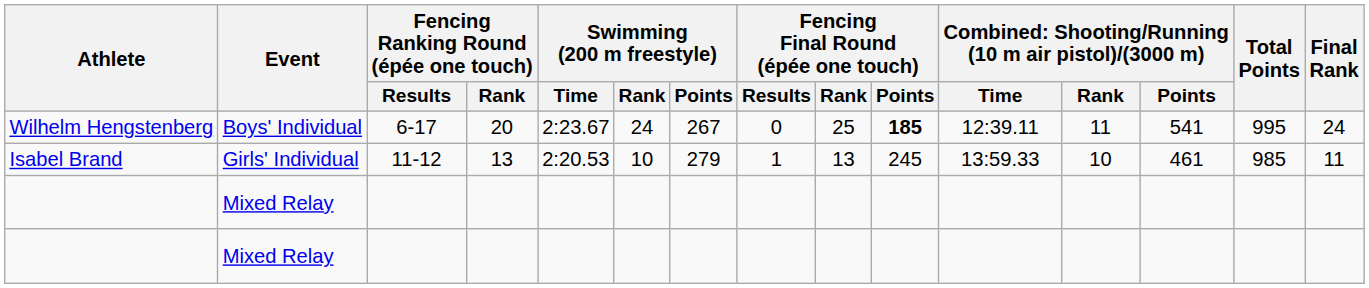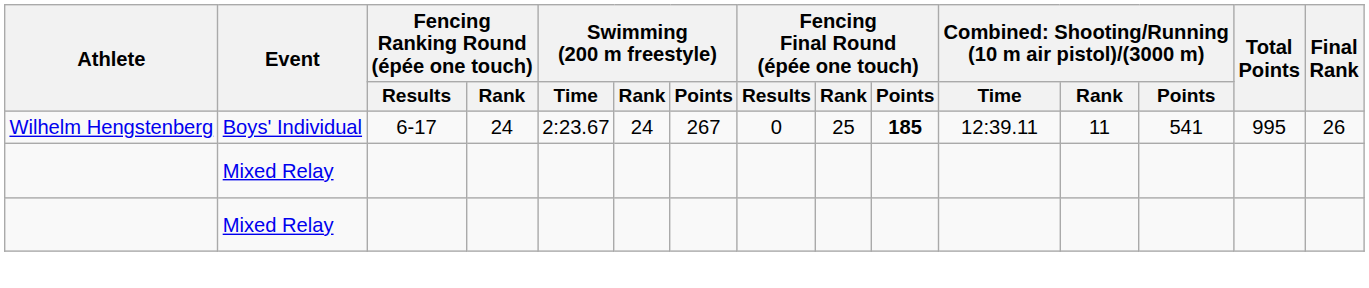 <table class="wikitable" style="font-size:90%;">
 <tr>
 <th rowspan=2>Athlete</th>
 <th rowspan=2>Event</th>
 <th colspan=2>Fencing<br>Ranking Round<br><span>(épée one touch)</span></th>
 <th colspan=3>Swimming<br><span>(200 m freestyle)</span></th>
 <th colspan=3>Fencing<br>Final Round<br><span>(épée one touch)</span></th>
 <th colspan=3>Combined: Shooting/Running<br><span>(10 m air pistol)/(3000 m)</span></th>
 <th rowspan=2>Total<br>Points</th>
 <th rowspan=2>Final<br>Rank</th>
 </tr>
 <tr style="font-size:95%">
 <th>Results</th>
 <th>Rank</th>
 <th>Time</th>
 <th>Rank</th>
 <th>Points</th>
 <th>Results</th>
 <th>Rank</th>
 <th>Points</th>
 <th>Time</th>
 <th>Rank</th>
 <th>Points</th>
 </tr>
 <tr align=center>
 <td align=left><a href='#'>Wilhelm Hengstenberg</a></td>
 <td align=left><a href='#'>Boys' Individual</a></td>
 <td>6-17</td>
-<td>20</td>
+<td>24</td>
 <td>2:23.67</td>
 <td>24</td>
 <td>267</td>
 <td>0</td>
 <td>25</td>
 <td><strong>185</strong></td>
 <td>12:39.11</td>
 <td>11</td>
 <td>541</td>
 <td>995</td>
-<td>24</td>
-</tr>
-<tr align=center>
-<td align=left><a href='#'>Isabel Brand</a></td>
-<td align=left><a href='#'>Girls' Individual</a></td>
-<td>11-12</td>
-<td>13</td>
-<td>2:20.53</td>
-<td>10</td>
-<td>279</td>
-<td>1</td>
-<td>13</td>
-<td>245</td>
-<td>13:59.33</td>
-<td>10</td>
-<td>461</td>
-<td>985</td>
-<td>11</td>
+<td>26</td>
 </tr>
 <tr align=center>
 <td align=left><br><br></td>
 <td align=left><a href='#'>Mixed Relay</a></td>
 <td></td>
 <td></td>
 <td></td>
 <td></td>
 <td></td>
 <td></td>
 <td></td>
 <td></td>
 <td></td>
 <td></td>
 <td></td>
 <td></td>
 <td></td>
 </tr>
 <tr align=center>
 <td align=left><br><br></td>
 <td align=left><a href='#'>Mixed Relay</a></td>
 <td></td>
 <td></td>
 <td></td>
 <td></td>
 <td></td>
 <td></td>
 <td></td>
 <td></td>
 <td></td>
 <td></td>
 <td></td>
 <td></td>
 <td></td>
 </tr>
 </table>
